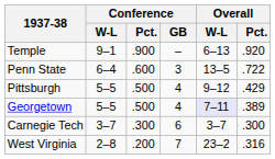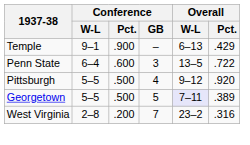 <table class="wikitable">
 <tr>
 <th rowspan="2">1937-38</th>
 <th colspan="3">Conference</th>
 <th colspan="2">Overall</th>
 </tr>
 <tr>
 <th>  W-L  </th>
 <th>  Pct.</th>
 <th>  GB  </th>
 <th>  W-L  </th>
 <th>  Pct.</th>
 </tr>
 <tr>
 <td>Temple</td>
 <td align="center">9–1</td>
 <td align="center">.900</td>
 <td align="center">–</td>
 <td align="center">6–13</td>
-<td align="center">.920</td>
+<td align="center">.429</td>
 </tr>
 <tr>
 <td>Penn State</td>
 <td align="center">6–4</td>
 <td align="center">.600</td>
 <td align="center">3</td>
 <td align="center">13–5</td>
 <td align="center">.722</td>
 </tr>
 <tr>
 <td>Pittsburgh</td>
 <td align="center">5–5</td>
 <td align="center">.500</td>
 <td align="center">4</td>
 <td align="center">9–12</td>
-<td align="center">.429</td>
+<td align="center">.920</td>
 </tr>
 <tr>
 <td><a href='#'>Georgetown</a></td>
 <td align="center">5–5</td>
 <td align="center">.500</td>
-<td align="center">4</td>
+<td align="center">5</td>
 <td align="center" style="background: lavender;">7–11</td>
 <td align="center">.389</td>
-</tr>
-<tr>
-<td>Carnegie Tech</td>
-<td align="center">3–7</td>
-<td align="center">.300</td>
-<td align="center">6</td>
-<td align="center">3–7</td>
-<td align="center">.300</td>
 </tr>
 <tr>
 <td>West Virginia</td>
 <td align="center">2–8</td>
 <td align="center">.200</td>
 <td align="center">7</td>
 <td align="center">23–2</td>
 <td align="center">.316</td>
 </tr>
 </table>
